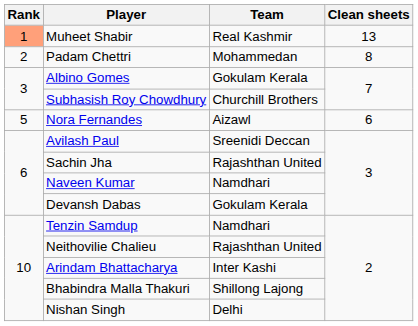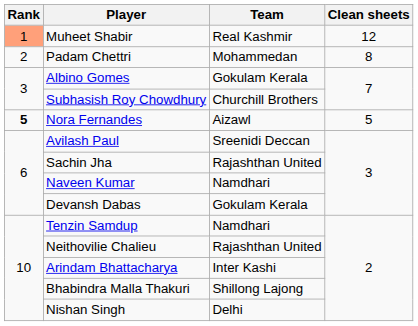 <table class="wikitable" style="text-align:"center">
 <tr>
 <th>Rank</th>
 <th>Player</th>
 <th>Team</th>
 <th>Clean sheets</th>
 </tr>
 <tr>
 <td rowspan="1" align="center" style="background: lightsalmon;">1</td>
 <td align="left"> Muheet Shabir</td>
 <td align="left">Real Kashmir</td>
-<td rowspan="1" align="center">13</td>
+<td rowspan="1" align="center">12</td>
 </tr>
 <tr>
 <td rowspan="1" align="center">2</td>
 <td align="left"> Padam Chettri</td>
 <td align="left">Mohammedan</td>
 <td rowspan="1" align="center">8</td>
 </tr>
 <tr>
 <td rowspan="2" align="center">3</td>
 <td align="left"> <a href='#'>Albino Gomes</a></td>
 <td align="left">Gokulam Kerala</td>
 <td rowspan="2" align="center">7</td>
 </tr>
 <tr>
 <td align="left"> <a href='#'>Subhasish Roy Chowdhury</a></td>
 <td align="left">Churchill Brothers</td>
 </tr>
 <tr>
-<td rowspan="1" align="center">5</td>
+<td rowspan="1" align="center"><strong>5</strong></td>
 <td align="left"> <a href='#'>Nora Fernandes</a></td>
 <td align="left">Aizawl</td>
-<td rowspan="1" align="center">6</td>
+<td rowspan="1" align="center">5</td>
 </tr>
 <tr>
 <td rowspan="4" align="center">6</td>
 <td align="left"> <a href='#'>Avilash Paul</a></td>
 <td align="left">Sreenidi Deccan</td>
 <td rowspan="4" align="center">3</td>
 </tr>
 <tr>
 <td align="left"> Sachin Jha</td>
 <td align="left">Rajashthan United</td>
 </tr>
 <tr>
 <td align="left"> <a href='#'>Naveen Kumar</a></td>
 <td align="left">Namdhari</td>
 </tr>
 <tr>
 <td align="left"> Devansh Dabas</td>
 <td align="left">Gokulam Kerala</td>
 </tr>
 <tr>
 <td rowspan="5" align="center">10</td>
 <td align="left"> <a href='#'>Tenzin Samdup</a></td>
 <td align="left">Namdhari</td>
 <td rowspan="5" align="center">2</td>
 </tr>
 <tr>
 <td align="left"> Neithovilie Chalieu</td>
 <td align="left">Rajashthan United</td>
 </tr>
 <tr>
 <td align="left"> <a href='#'>Arindam Bhattacharya</a></td>
 <td align="left">Inter Kashi</td>
 </tr>
 <tr>
 <td align="left"> Bhabindra Malla Thakuri</td>
 <td align="left">Shillong Lajong</td>
 </tr>
 <tr>
 <td align="left"> Nishan Singh</td>
 <td align="left">Delhi</td>
 </tr>
 </table>
